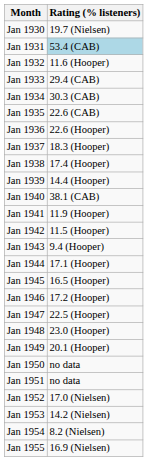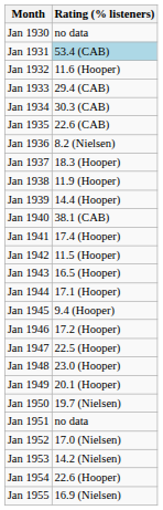 <table class="wikitable">
 <tr>
 <th>Month</th>
 <th>Rating (% listeners)</th>
 </tr>
 <tr>
 <td>Jan 1930</td>
-<td>19.7 (Nielsen)</td>
+<td>no data</td>
 </tr>
 <tr>
 <td>Jan 1931</td>
 <td style="background: lightblue;">53.4 (CAB)</td>
 </tr>
 <tr>
 <td>Jan 1932</td>
 <td>11.6 (Hooper)</td>
 </tr>
 <tr>
 <td>Jan 1933</td>
 <td>29.4 (CAB)</td>
 </tr>
 <tr>
 <td>Jan 1934</td>
 <td>30.3 (CAB)</td>
 </tr>
 <tr>
 <td>Jan 1935</td>
 <td>22.6 (CAB)</td>
 </tr>
 <tr>
 <td>Jan 1936</td>
-<td>22.6 (Hooper)</td>
+<td>8.2 (Nielsen)</td>
 </tr>
 <tr>
 <td>Jan 1937</td>
 <td>18.3 (Hooper)</td>
 </tr>
 <tr>
 <td>Jan 1938</td>
-<td>17.4 (Hooper)</td>
+<td>11.9 (Hooper)</td>
 </tr>
 <tr>
 <td>Jan 1939</td>
 <td>14.4 (Hooper)</td>
 </tr>
 <tr>
 <td>Jan 1940</td>
 <td>38.1 (CAB)</td>
 </tr>
 <tr>
 <td>Jan 1941</td>
-<td>11.9 (Hooper)</td>
+<td>17.4 (Hooper)</td>
 </tr>
 <tr>
 <td>Jan 1942</td>
 <td>11.5 (Hooper)</td>
 </tr>
 <tr>
 <td>Jan 1943</td>
-<td>9.4 (Hooper)</td>
+<td>16.5 (Hooper)</td>
 </tr>
 <tr>
 <td>Jan 1944</td>
 <td>17.1 (Hooper)</td>
 </tr>
 <tr>
 <td>Jan 1945</td>
-<td>16.5 (Hooper)</td>
+<td>9.4 (Hooper)</td>
 </tr>
 <tr>
 <td>Jan 1946</td>
 <td>17.2 (Hooper)</td>
 </tr>
 <tr>
 <td>Jan 1947</td>
 <td>22.5 (Hooper)</td>
 </tr>
 <tr>
 <td>Jan 1948</td>
 <td>23.0 (Hooper)</td>
 </tr>
 <tr>
 <td>Jan 1949</td>
 <td>20.1 (Hooper)</td>
 </tr>
 <tr>
 <td>Jan 1950</td>
-<td>no data</td>
+<td>19.7 (Nielsen)</td>
 </tr>
 <tr>
 <td>Jan 1951</td>
 <td>no data</td>
 </tr>
 <tr>
 <td>Jan 1952</td>
 <td>17.0 (Nielsen)</td>
 </tr>
 <tr>
 <td>Jan 1953</td>
 <td>14.2 (Nielsen)</td>
 </tr>
 <tr>
 <td>Jan 1954</td>
-<td>8.2 (Nielsen)</td>
+<td>22.6 (Hooper)</td>
 </tr>
 <tr>
 <td>Jan 1955</td>
 <td>16.9 (Nielsen)</td>
 </tr>
 </table>
